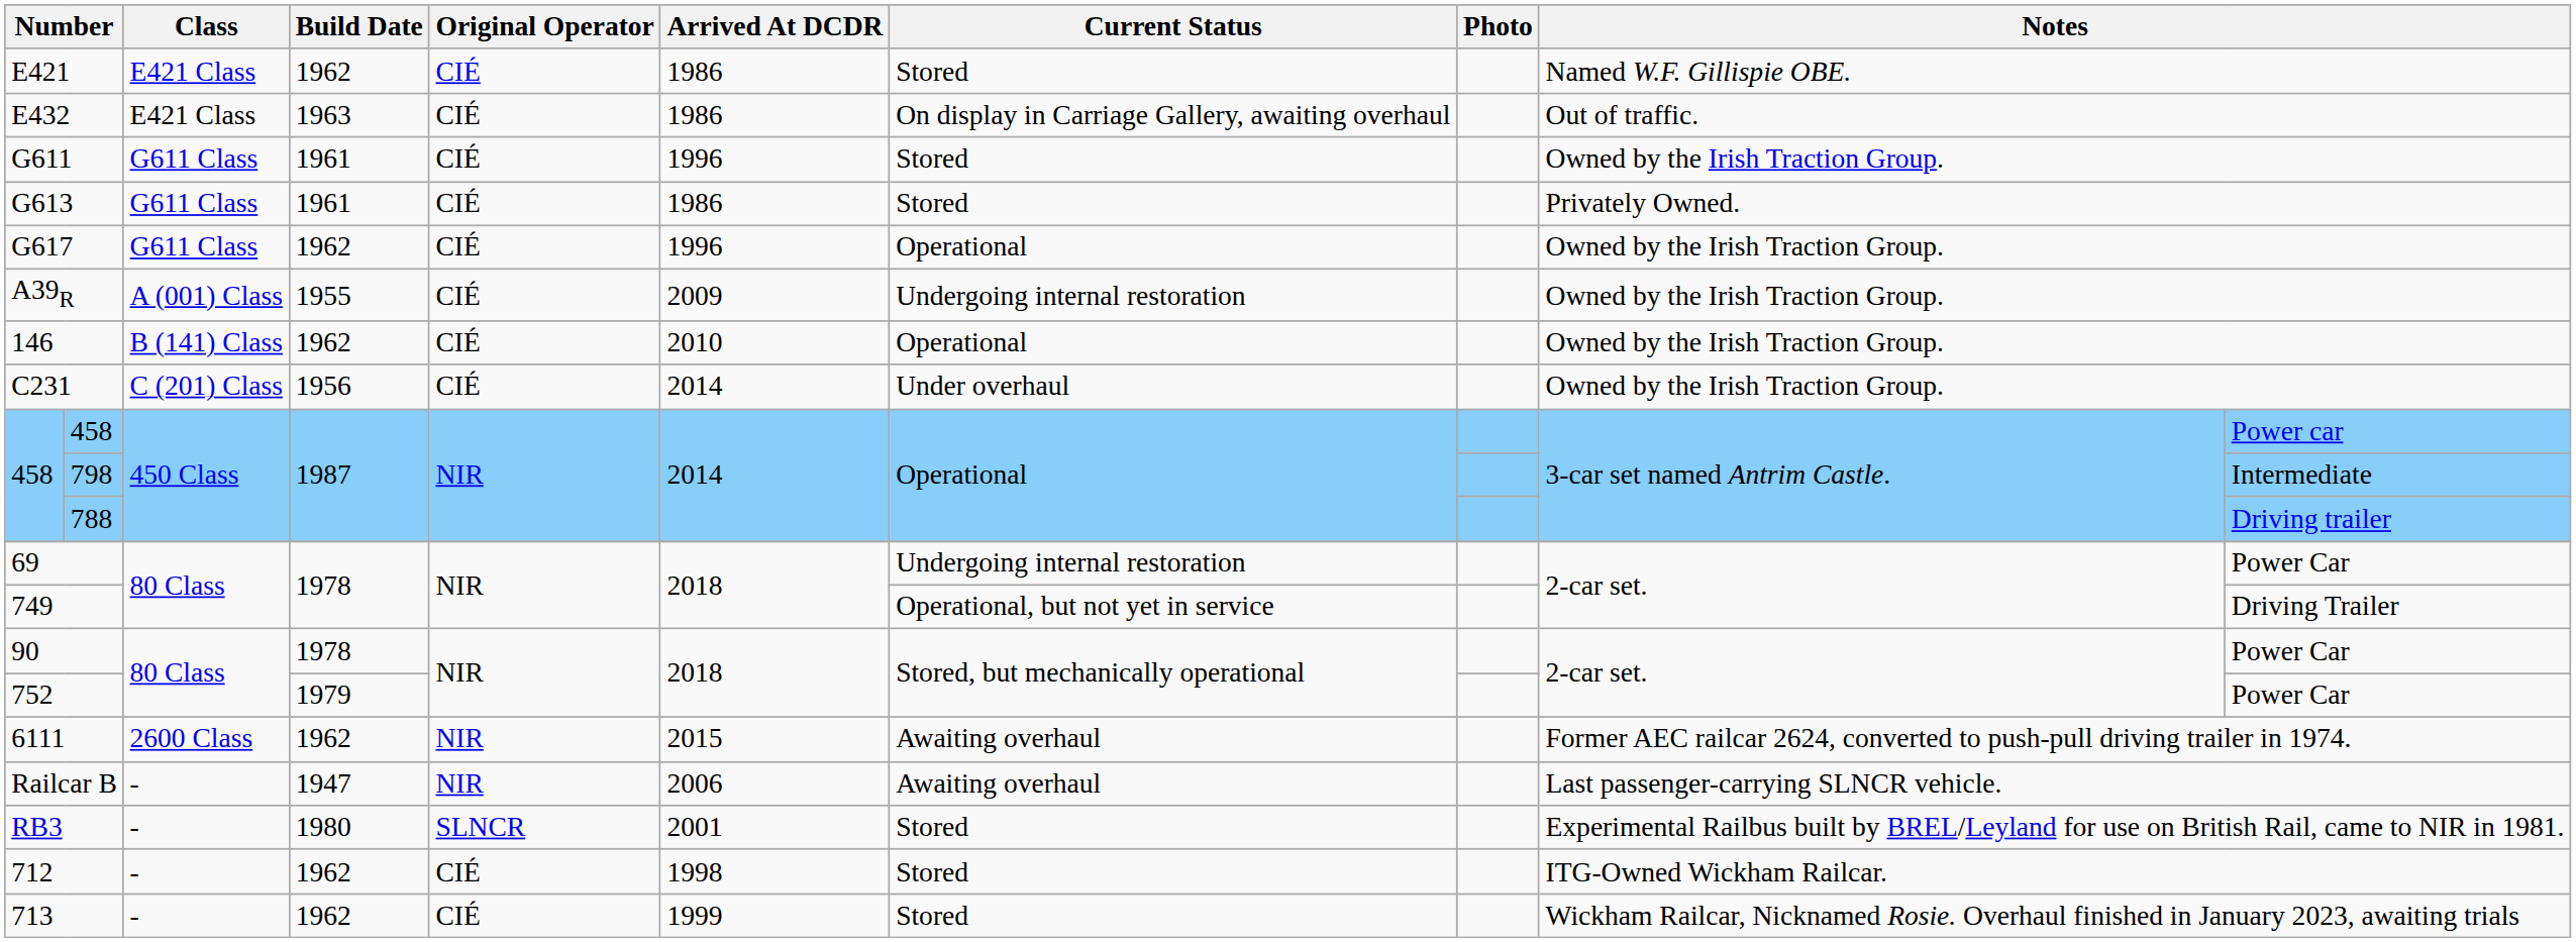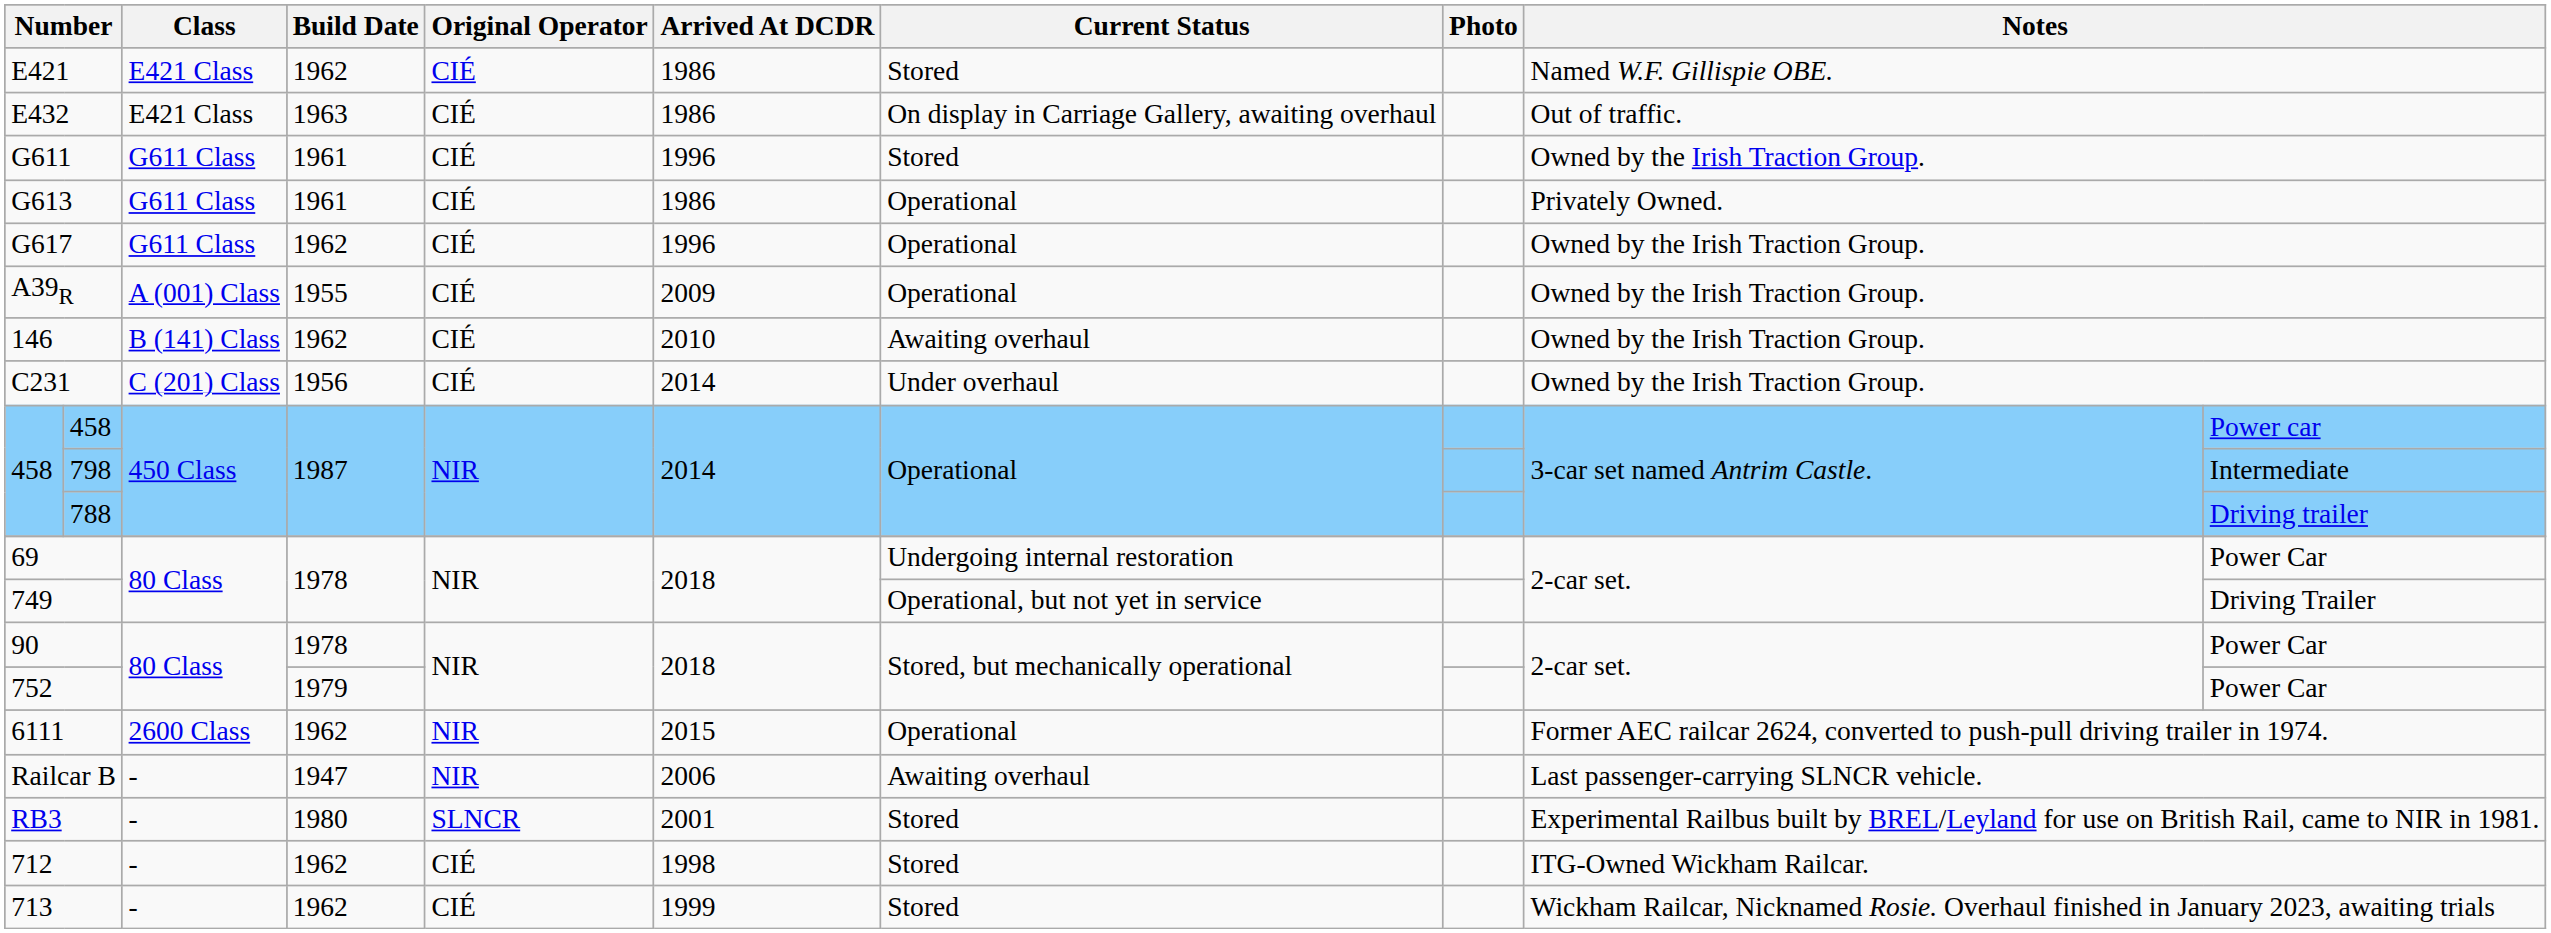 <table class="wikitable sortable mw-collapsible mw-collapsed">
 <tr>
 <th colspan="2" scope="col">Number</th>
 <th scope="col">Class</th>
 <th scope="col">Build Date</th>
 <th scope="col">Original Operator</th>
 <th>Arrived At DCDR</th>
 <th scope="col">Current Status</th>
 <th>Photo</th>
 <th colspan="2" scope="col">Notes</th>
 </tr>
 <tr>
 <td colspan="2">E421</td>
 <td><a href='#'>E421 Class</a></td>
 <td>1962</td>
 <td><a href='#'>CIÉ</a></td>
 <td>1986</td>
 <td>Stored</td>
 <td></td>
 <td colspan="2">Named <em>W.F. Gillispie OBE.</em></td>
 </tr>
 <tr>
 <td colspan="2">E432</td>
 <td>E421 Class</td>
 <td>1963</td>
 <td>CIÉ</td>
 <td>1986</td>
 <td>On display in Carriage Gallery, awaiting overhaul</td>
 <td></td>
 <td colspan="2">Out of traffic.</td>
 </tr>
 <tr>
 <td colspan="2">G611</td>
 <td><a href='#'>G611 Class</a></td>
 <td>1961</td>
 <td>CIÉ</td>
 <td>1996</td>
 <td>Stored</td>
 <td></td>
 <td colspan="2">Owned by the <a href='#'>Irish Traction Group</a>.</td>
 </tr>
 <tr>
 <td colspan="2">G613</td>
 <td><a href='#'>G611 Class</a></td>
 <td>1961</td>
 <td>CIÉ</td>
 <td>1986</td>
-<td>Stored</td>
+<td>Operational</td>
 <td></td>
 <td colspan="2">Privately Owned.</td>
 </tr>
 <tr>
 <td colspan="2">G617</td>
 <td><a href='#'>G611 Class</a></td>
 <td>1962</td>
 <td>CIÉ</td>
 <td>1996</td>
 <td>Operational</td>
 <td></td>
 <td colspan="2">Owned by the Irish Traction Group.</td>
 </tr>
 <tr>
 <td colspan="2">A39<sub>R</sub></td>
 <td><a href='#'>A (001) Class</a></td>
 <td>1955</td>
 <td>CIÉ</td>
 <td>2009</td>
-<td>Undergoing internal restoration</td>
+<td>Operational</td>
 <td></td>
 <td colspan="2">Owned by the Irish Traction Group.</td>
 </tr>
 <tr>
 <td colspan="2">146</td>
 <td><a href='#'>B (141) Class</a></td>
 <td>1962</td>
 <td>CIÉ</td>
 <td>2010</td>
-<td>Operational</td>
+<td>Awaiting overhaul</td>
 <td></td>
 <td colspan="2">Owned by the Irish Traction Group.</td>
 </tr>
 <tr>
 <td colspan="2">C231</td>
 <td><a href='#'>C (201) Class</a></td>
 <td>1956</td>
 <td>CIÉ</td>
 <td>2014</td>
 <td>Under overhaul</td>
 <td></td>
 <td colspan="2">Owned by the Irish Traction Group.</td>
 </tr>
 <tr>
 <td rowspan="3" bgcolor="#87CEFA">458</td>
 <td bgcolor=#87CEFA>458</td>
 <td rowspan="3" bgcolor="#87CEFA"><a href='#'>450 Class</a></td>
 <td rowspan="3" bgcolor="#87CEFA">1987</td>
 <td rowspan="3" bgcolor="#87CEFA"><a href='#'>NIR</a></td>
 <td rowspan="3" bgcolor="#87CEFA">2014</td>
 <td rowspan="3" bgcolor="#87CEFA">Operational</td>
 <td bgcolor=#87CEFA></td>
 <td rowspan="3" bgcolor="#87CEFA">3-car set named <em>Antrim Castle</em>.</td>
 <td bgcolor=#87CEFA><a href='#'>Power car</a></td>
 </tr>
 <tr>
 <td bgcolor=#87CEFA>798</td>
 <td bgcolor=#87CEFA></td>
 <td bgcolor=#87CEFA>Intermediate</td>
 </tr>
 <tr>
 <td bgcolor=#87CEFA>788</td>
 <td bgcolor=#87CEFA></td>
 <td bgcolor=#87CEFA><a href='#'>Driving trailer</a></td>
 </tr>
 <tr>
 </tr>
 <tr>
 <td colspan="2">69</td>
 <td rowspan="2"><a href='#'>80 Class</a></td>
 <td rowspan="2">1978</td>
 <td rowspan="2">NIR</td>
 <td rowspan="2">2018</td>
 <td>Undergoing internal restoration</td>
 <td></td>
 <td rowspan="2">2-car set.</td>
 <td>Power Car</td>
 </tr>
 <tr>
 <td colspan="2">749</td>
 <td>Operational, but not yet in service</td>
 <td></td>
 <td>Driving Trailer</td>
 </tr>
 <tr>
 <td colspan="2">90</td>
 <td rowspan="2"><a href='#'>80 Class</a></td>
 <td>1978</td>
 <td rowspan="2">NIR</td>
 <td rowspan="2">2018</td>
 <td rowspan="2">Stored, but mechanically operational</td>
 <td></td>
 <td rowspan="2">2-car set.</td>
 <td>Power Car</td>
 </tr>
 <tr>
 <td colspan="2">752</td>
 <td>1979</td>
 <td></td>
 <td>Power Car</td>
 </tr>
 <tr>
 <td colspan="2">6111</td>
 <td><a href='#'>2600 Class</a></td>
 <td>1962</td>
 <td><a href='#'>NIR</a></td>
 <td>2015</td>
-<td>Awaiting overhaul</td>
+<td>Operational</td>
 <td></td>
 <td colspan="2">Former AEC railcar 2624, converted to push-pull driving trailer in 1974.</td>
 </tr>
 <tr>
 <td colspan="2">Railcar B</td>
 <td>-</td>
 <td>1947</td>
 <td><a href='#'>NIR</a></td>
 <td>2006</td>
 <td>Awaiting overhaul</td>
 <td></td>
 <td colspan="2">Last passenger-carrying SLNCR vehicle.</td>
 </tr>
 <tr>
 <td colspan="2"><a href='#'>RB3</a></td>
 <td>-</td>
 <td>1980</td>
 <td><a href='#'>SLNCR</a></td>
 <td>2001</td>
 <td>Stored</td>
 <td></td>
 <td colspan="2">Experimental Railbus built by <a href='#'>BREL</a>/<a href='#'>Leyland</a> for use on British Rail, came to NIR in 1981.</td>
 </tr>
 <tr>
 <td colspan="2">712</td>
 <td>-</td>
 <td>1962</td>
 <td>CIÉ</td>
 <td>1998</td>
 <td>Stored</td>
 <td></td>
 <td colspan="2">ITG-Owned Wickham Railcar.</td>
 </tr>
 <tr>
 <td colspan="2">713</td>
 <td>-</td>
 <td>1962</td>
 <td>CIÉ</td>
 <td>1999</td>
 <td>Stored</td>
 <td></td>
 <td colspan="2">Wickham Railcar, Nicknamed <em>Rosie.</em> Overhaul finished in January 2023, awaiting trials</td>
 </tr>
 </table>
